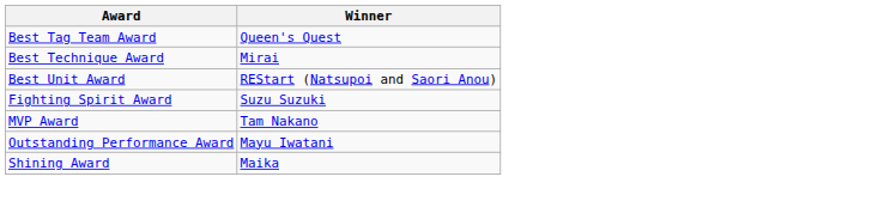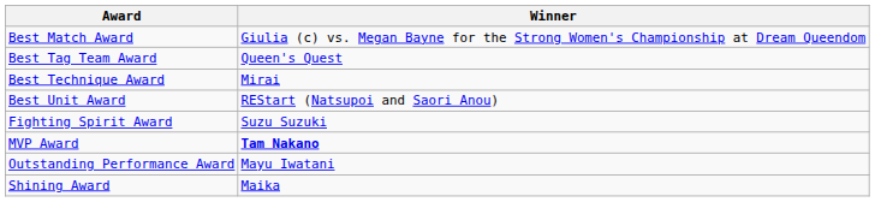 <table class="wikitable">
 <tr>
 <th>Award</th>
 <th>Winner</th>
+</tr>
+<tr>
+<td><a href='#'>Best Match Award</a></td>
+<td><a href='#'>Giulia</a> (c) vs. <a href='#'>Megan Bayne</a> for the <a href='#'>Strong Women's Championship</a> at <a href='#'>Dream Queendom</a></td>
 </tr>
 <tr>
 <td><a href='#'>Best Tag Team Award</a></td>
 <td><a href='#'>Queen's Quest</a></td>
 </tr>
 <tr>
 <td><a href='#'>Best Technique Award</a></td>
 <td><a href='#'>Mirai</a></td>
 </tr>
 <tr>
 <td><a href='#'>Best Unit Award</a></td>
 <td><a href='#'>REStart</a> (<a href='#'>Natsupoi</a> and <a href='#'>Saori Anou</a>)</td>
 </tr>
 <tr>
 <td><a href='#'>Fighting Spirit Award</a></td>
 <td><a href='#'>Suzu Suzuki</a></td>
 </tr>
 <tr>
 <td><a href='#'>MVP Award</a></td>
-<td><a href='#'>Tam Nakano</a></td>
+<td><strong><a href='#'>Tam Nakano</a></strong></td>
 </tr>
 <tr>
 <td><a href='#'>Outstanding Performance Award</a></td>
 <td><a href='#'>Mayu Iwatani</a></td>
 </tr>
 <tr>
 <td><a href='#'>Shining Award</a></td>
 <td><a href='#'>Maika</a></td>
 </tr>
 </table>
